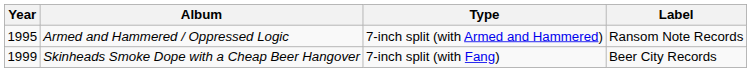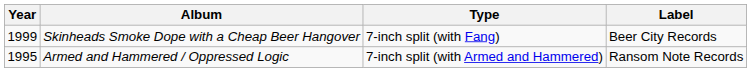 <table class="wikitable">
 <tr>
 <th>Year</th>
 <th>Album</th>
 <th>Type</th>
 <th>Label</th>
 </tr>
 <tr>
+<td>1999</td>
+<td><em>Skinheads Smoke Dope with a Cheap Beer Hangover</em></td>
+<td>7-inch split (with <a href='#'>Fang</a>)</td>
+<td>Beer City Records</td>
+</tr>
+<tr>
 <td>1995</td>
 <td><em>Armed and Hammered / Oppressed Logic</em></td>
 <td>7-inch split (with <a href='#'>Armed and Hammered</a>)</td>
 <td>Ransom Note Records</td>
 </tr>
-<tr>
-<td>1999</td>
-<td><em>Skinheads Smoke Dope with a Cheap Beer Hangover</em></td>
-<td>7-inch split (with <a href='#'>Fang</a>)</td>
-<td>Beer City Records</td>
-</tr>
 </table>
